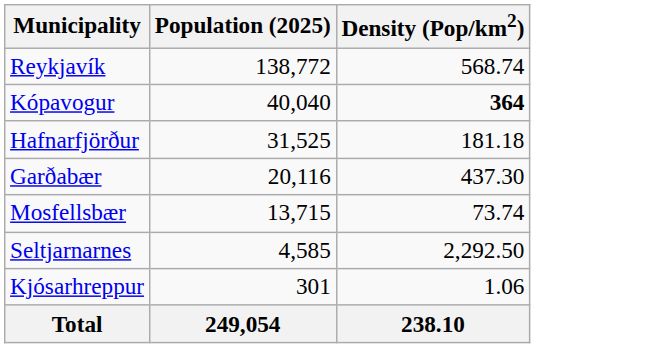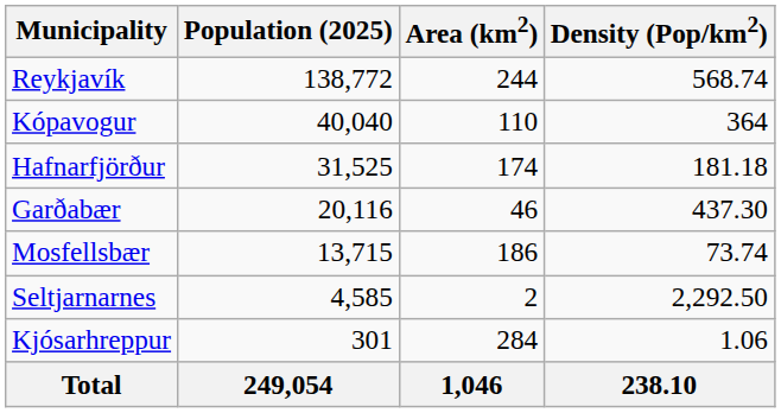 <table class="wikitable" style="text-align:center;" style="font-size: 85%">
 <tr>
 <th>Municipality</th>
 <th>Population (2025)</th>
+<th>Area (km<sup>2</sup>)</th>
 <th>Density (Pop/km<sup>2</sup>)</th>
 </tr>
 <tr>
 <td align="left"><a href='#'>Reykjavík</a></td>
 <td align="right">138,772</td>
+<td align="right">244</td>
 <td align="right">568.74</td>
 </tr>
 <tr>
 <td align="left"><a href='#'>Kópavogur</a></td>
 <td align="right">40,040</td>
-<td align="right"><strong>364</strong></td>
+<td align="right">110</td>
+<td align="right">364</td>
 </tr>
 <tr>
 <td align="left"><a href='#'>Hafnarfjörður</a></td>
 <td align="right">31,525</td>
+<td align="right">174</td>
 <td align="right">181.18</td>
 </tr>
 <tr>
 <td align="left"><a href='#'>Garðabær</a></td>
 <td align="right">20,116</td>
+<td align="right">46</td>
 <td align="right">437.30</td>
 </tr>
 <tr>
 <td align="left"><a href='#'>Mosfellsbær</a></td>
 <td align="right">13,715</td>
+<td align="right">186</td>
 <td align="right">73.74</td>
 </tr>
 <tr>
 <td align="left"><a href='#'>Seltjarnarnes</a></td>
 <td align="right">4,585</td>
+<td align="right">2</td>
 <td align="right">2,292.50</td>
 </tr>
 <tr>
 <td align="left"><a href='#'>Kjósarhreppur</a></td>
 <td align="right">301</td>
+<td align="right">284</td>
 <td align="right">1.06</td>
 </tr>
 <tr class="sortbottom">
 <th>Total</th>
 <th>249,054</th>
+<th>1,046</th>
 <th>238.10</th>
 </tr>
 </table>
